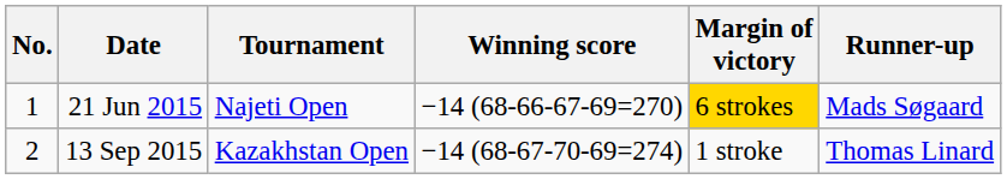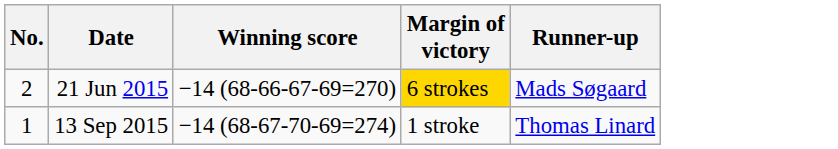 <table class="wikitable" style="font-size:95%;">
 <tr>
 <th>No.</th>
 <th>Date</th>
-<th>Tournament</th>
 <th>Winning score</th>
 <th>Margin of<br>victory</th>
 <th>Runner-up</th>
 </tr>
 <tr>
-<td align=center>1</td>
+<td align=center>2</td>
 <td align=right>21 Jun <a href='#'>2015</a></td>
-<td><a href='#'>Najeti Open</a></td>
 <td>−14 (68-66-67-69=270)</td>
 <td style="background: gold;">6 strokes</td>
 <td> <a href='#'>Mads Søgaard</a></td>
 </tr>
 <tr>
-<td align=center>2</td>
+<td align=center>1</td>
 <td align=right>13 Sep 2015</td>
-<td><a href='#'>Kazakhstan Open</a></td>
 <td>−14 (68-67-70-69=274)</td>
 <td>1 stroke</td>
 <td> <a href='#'>Thomas Linard</a></td>
 </tr>
 </table>
